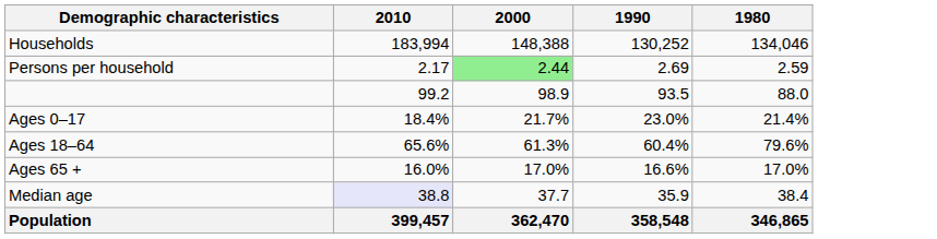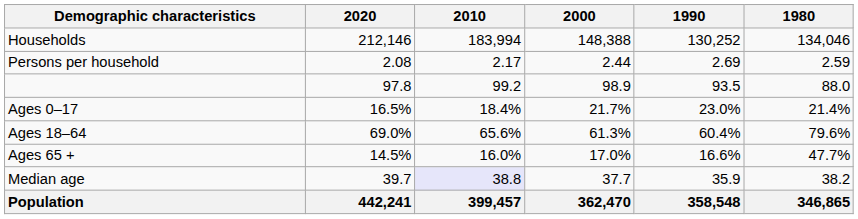 <table class="wikitable" style="font-size: 90%; text-align: right;">
 <tr>
 <th style="width: 20em;">Demographic characteristics</th>
+<th style="width: 7em;">2020</th>
 <th style="width: 7em;">2010</th>
 <th style="width: 7em;">2000</th>
 <th style="width: 7em;">1990</th>
 <th style="width: 7em;">1980</th>
 </tr>
 <tr>
 <td style="text-align:left">Households</td>
+<td>212,146</td>
 <td>183,994</td>
 <td>148,388</td>
 <td>130,252</td>
 <td>134,046</td>
 </tr>
 <tr>
 <td style="text-align:left">Persons per household</td>
+<td>2.08</td>
 <td>2.17</td>
-<td style="background: lightgreen;">2.44</td>
+<td>2.44</td>
 <td>2.69</td>
 <td>2.59</td>
 </tr>
 <tr>
 <td style="text-align:left"></td>
+<td>97.8</td>
 <td>99.2</td>
 <td>98.9</td>
 <td>93.5</td>
 <td>88.0</td>
 </tr>
 <tr>
 <td style="text-align:left">Ages 0–17</td>
+<td>16.5%</td>
 <td>18.4%</td>
 <td>21.7%</td>
 <td>23.0%</td>
 <td>21.4%</td>
 </tr>
 <tr>
 <td style="text-align:left">Ages 18–64</td>
+<td>69.0%</td>
 <td>65.6%</td>
 <td>61.3%</td>
 <td>60.4%</td>
 <td>79.6%</td>
 </tr>
 <tr>
 <td style="text-align:left">Ages 65 +</td>
+<td>14.5%</td>
 <td>16.0%</td>
 <td>17.0%</td>
 <td>16.6%</td>
-<td>17.0%</td>
+<td>47.7%</td>
 </tr>
 <tr>
 <td style="text-align:left">Median age</td>
+<td>39.7</td>
 <td style="background: lavender;">38.8</td>
 <td>37.7</td>
 <td>35.9</td>
-<td>38.4</td>
+<td>38.2</td>
 </tr>
 <tr>
 <th style="text-align:left">Population</th>
+<th style="text-align:right">442,241</th>
 <th style="text-align:right">399,457</th>
 <th style="text-align:right">362,470</th>
 <th style="text-align:right">358,548</th>
 <th style="text-align:right">346,865</th>
 </tr>
 </table>
